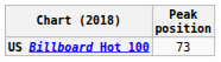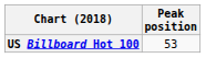 <table class="wikitable sortable plainrowheaders" style="text-align:center">
 <tr>
 <th>Chart (2018)</th>
 <th>Peak<br>position</th>
 </tr>
 <tr>
 <th scope="row">US <a href='#'><em>Billboard</em> Hot 100</a></th>
-<td>73</td>
+<td>53</td>
 </tr>
 </table>
